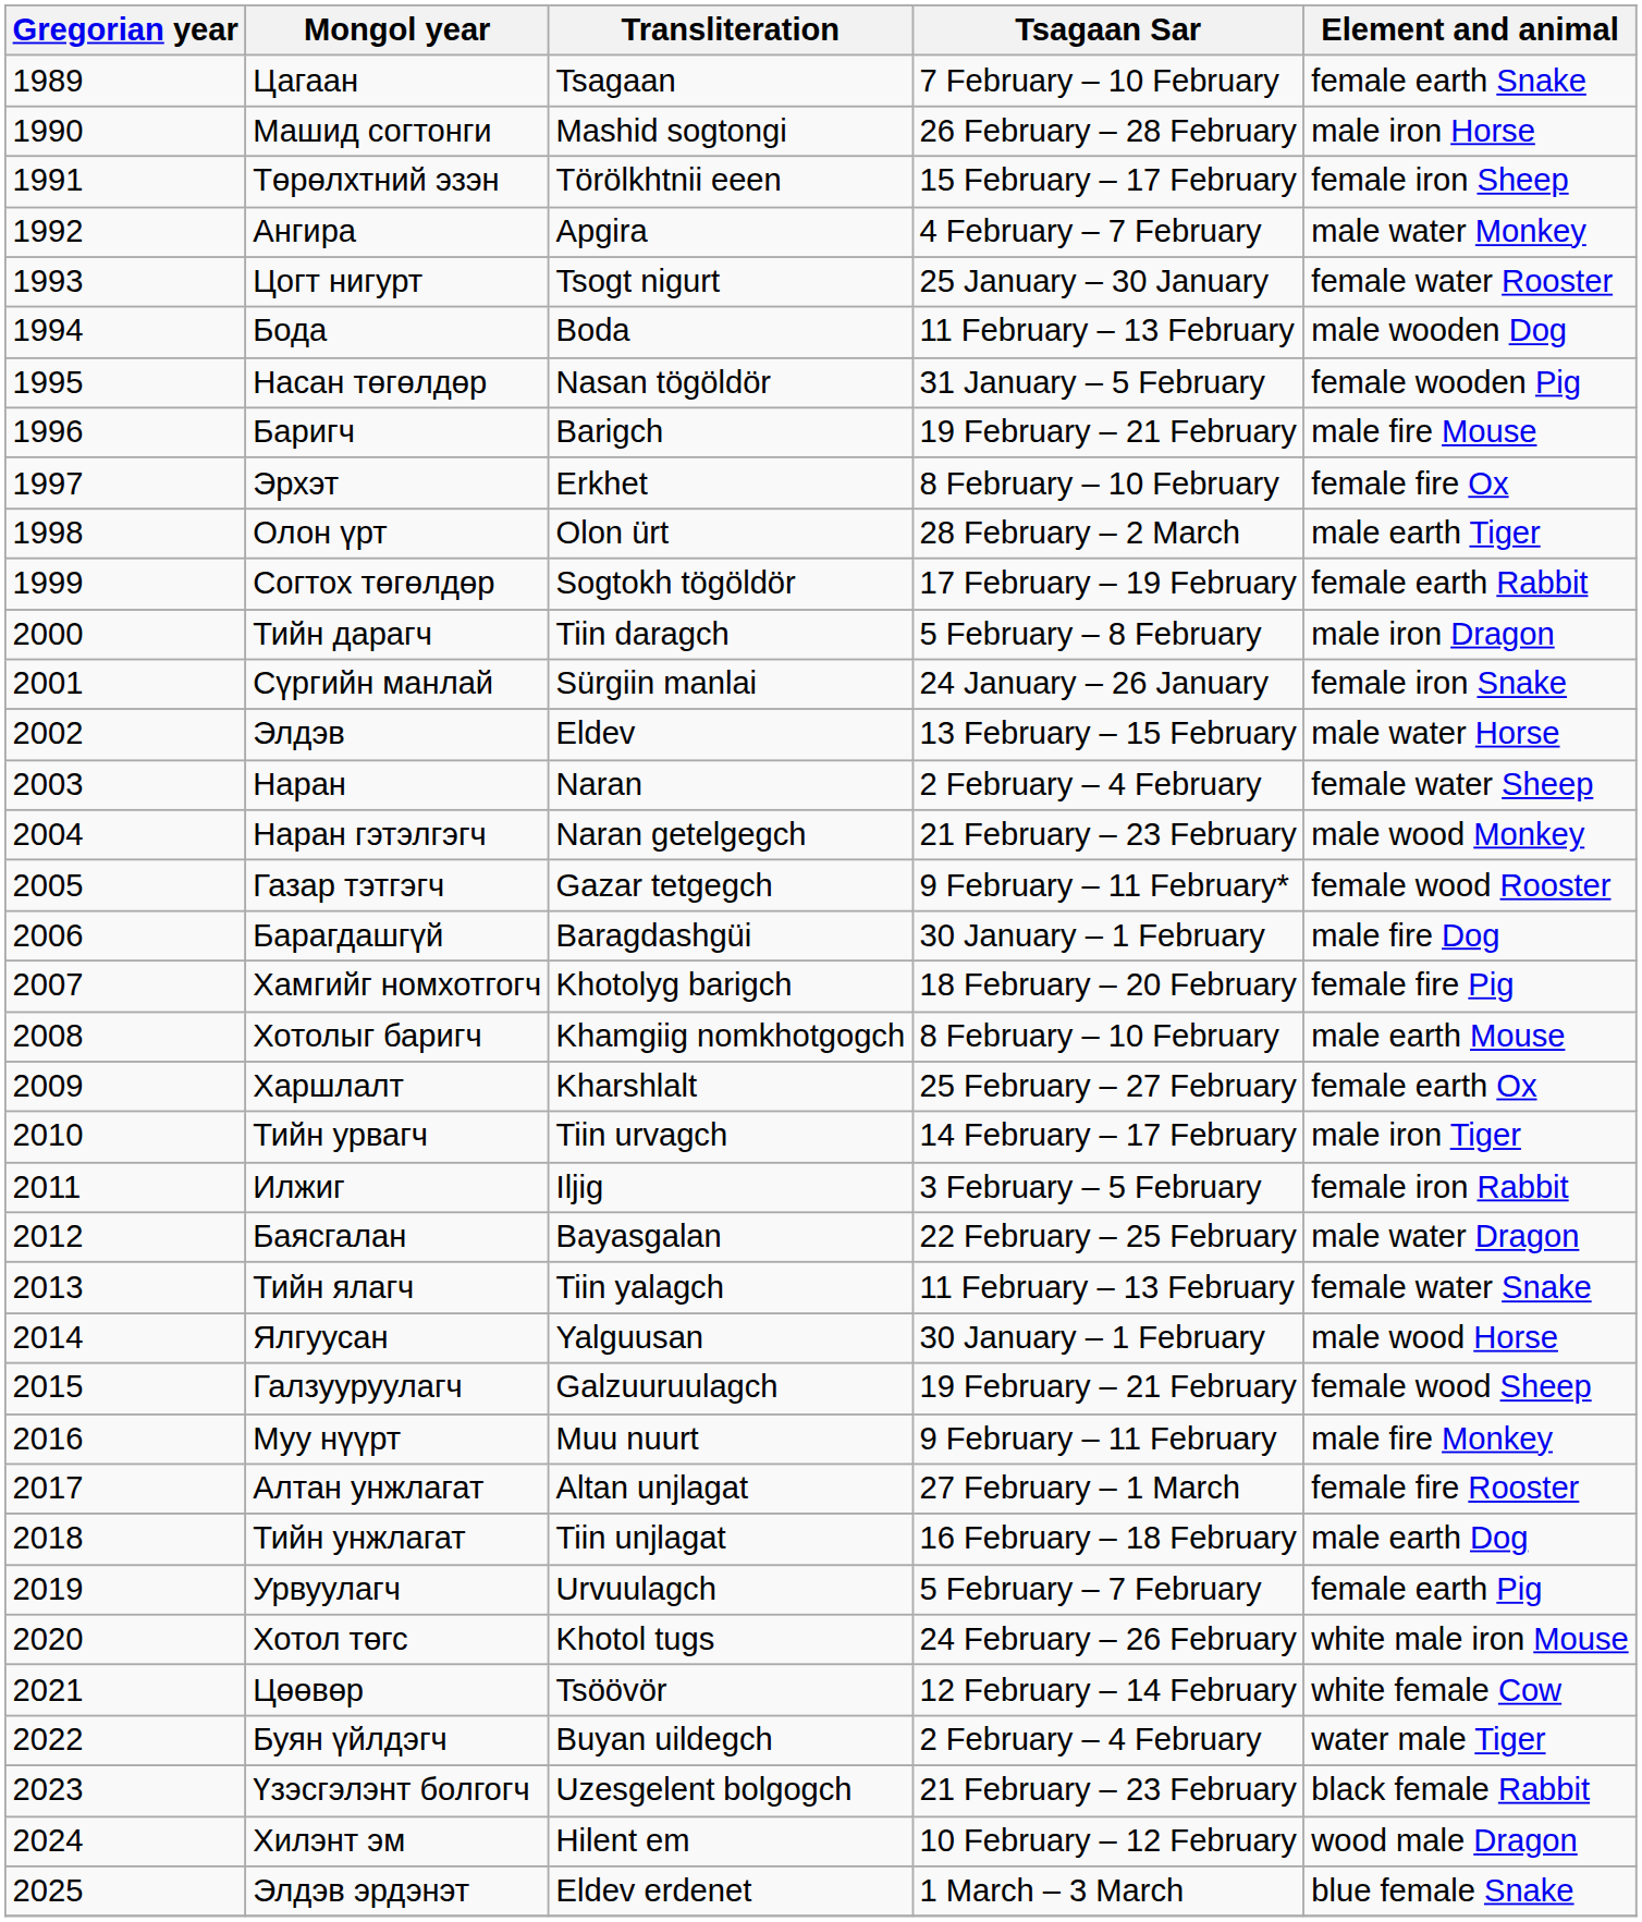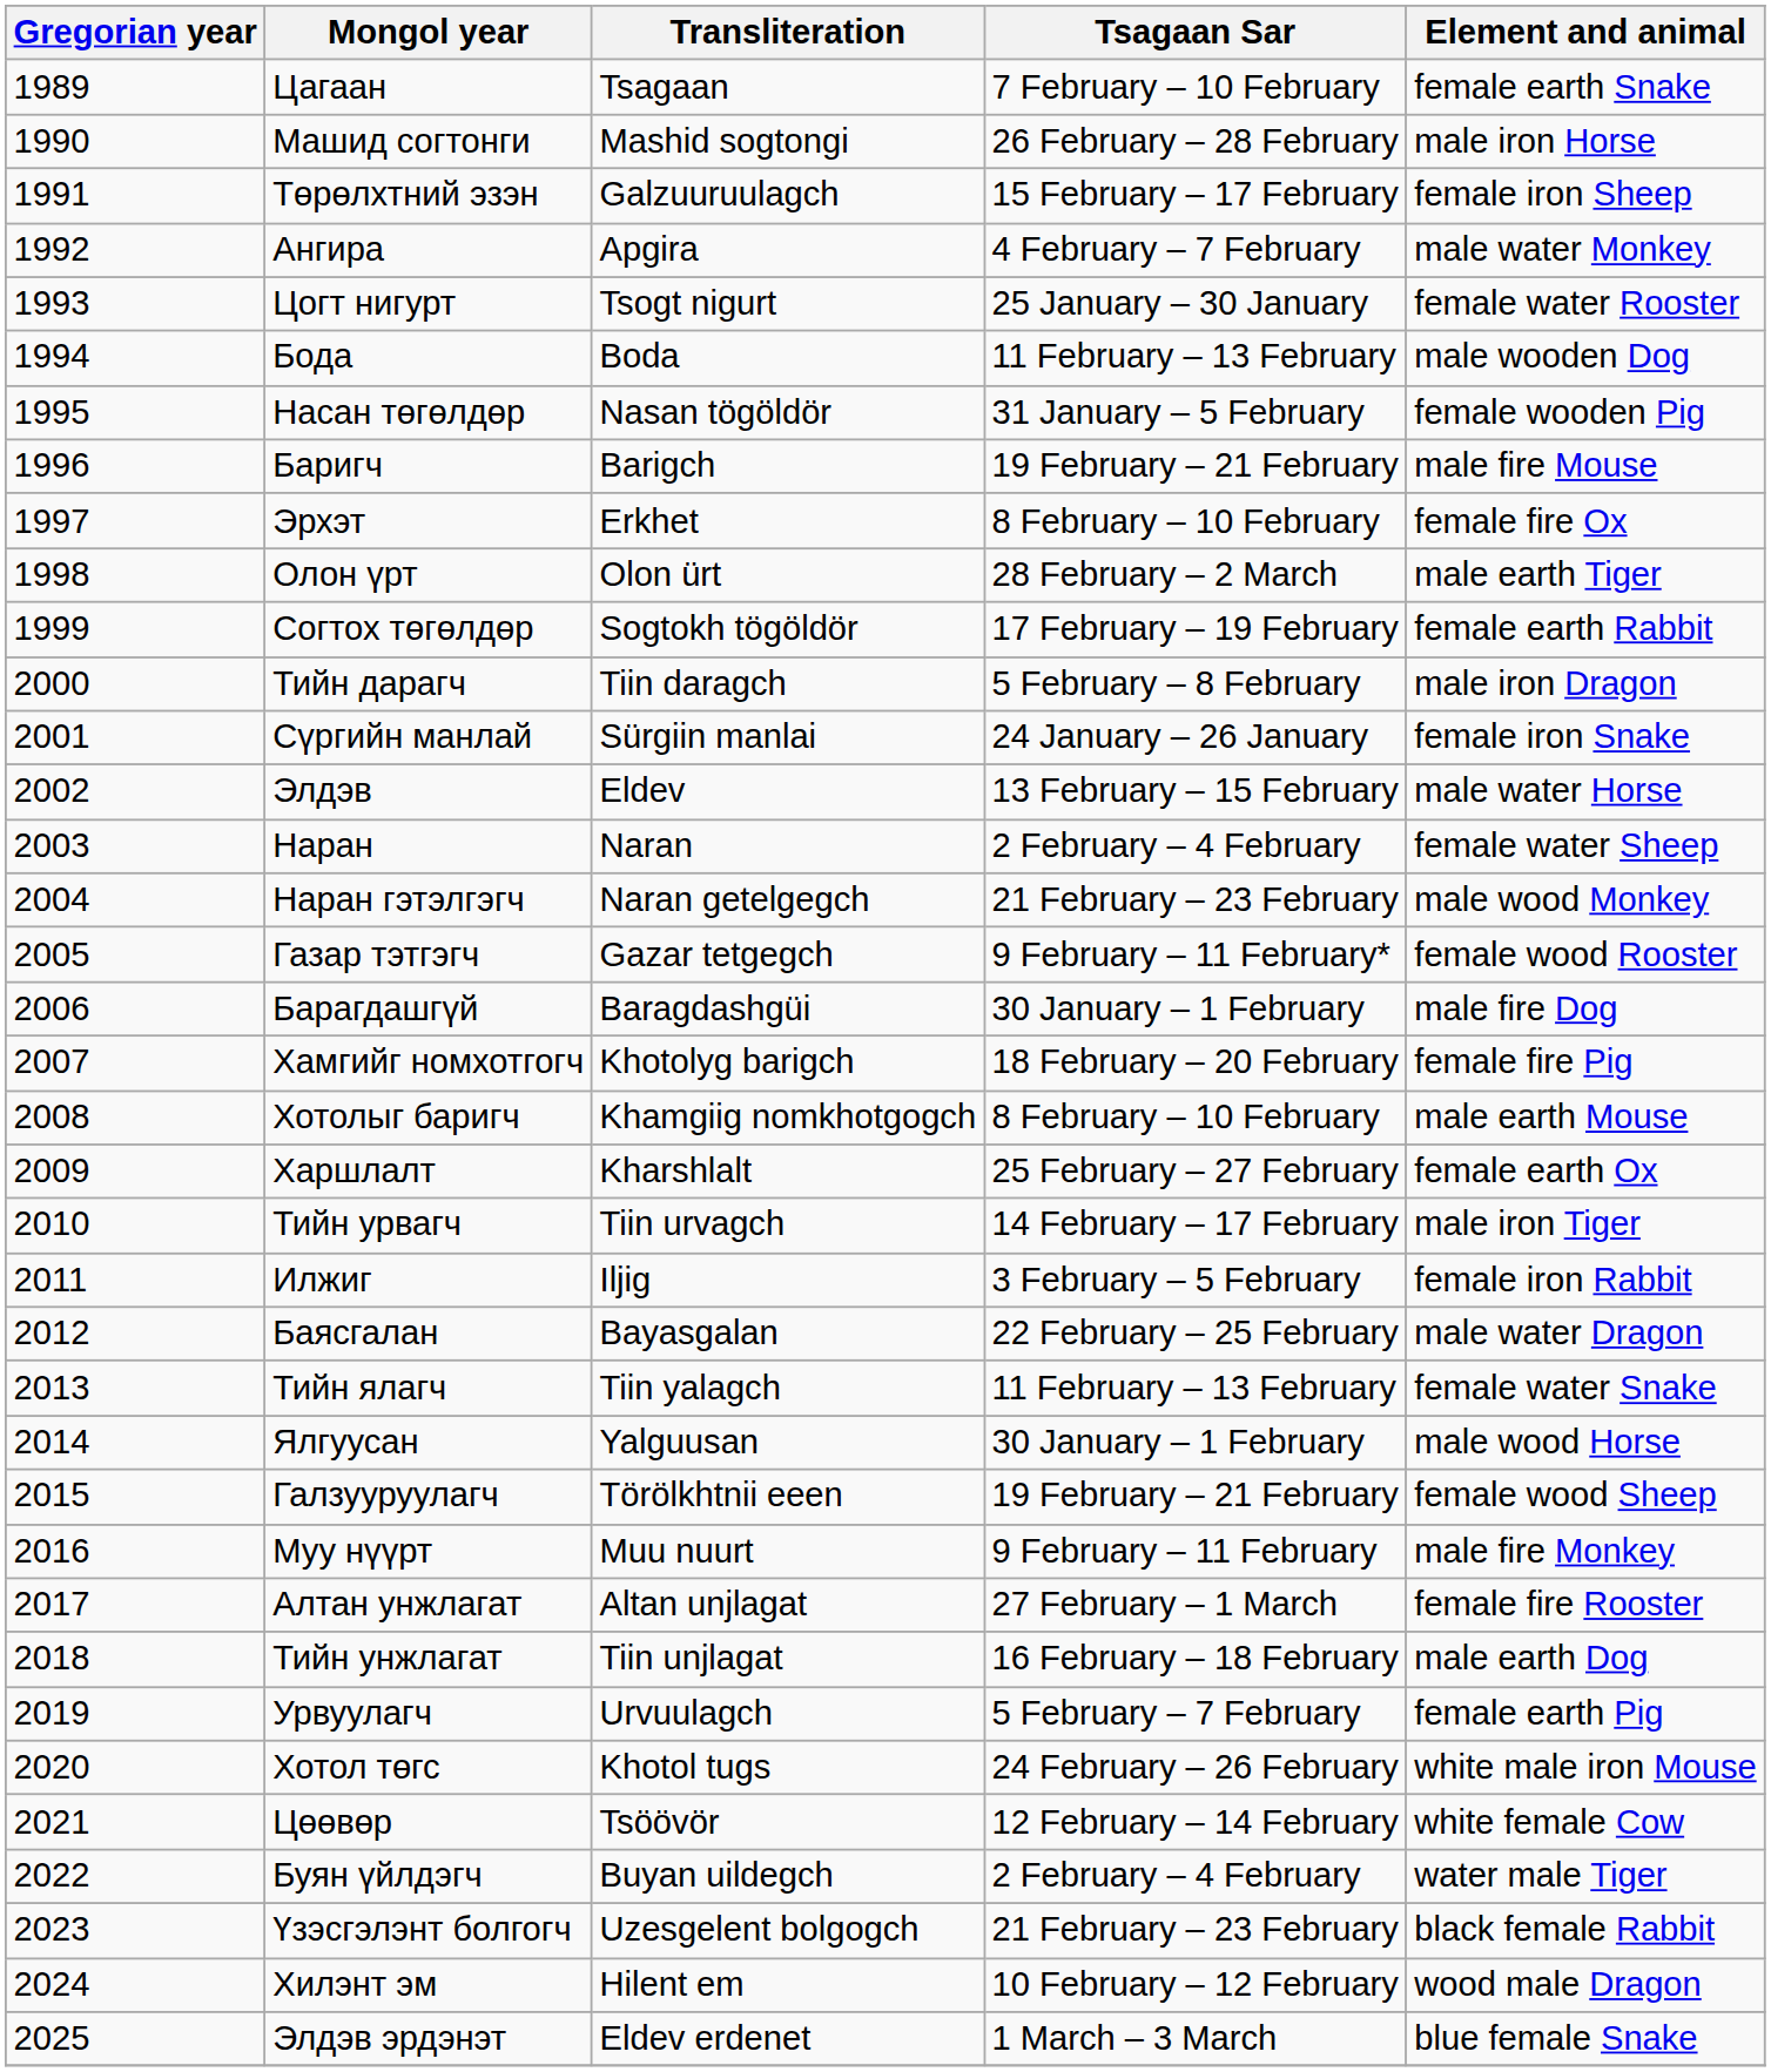 <table class="wikitable">
 <tr>
 <th><a href='#'>Gregorian</a> year</th>
 <th>Mongol year</th>
 <th>Transliteration</th>
 <th>Tsagaan Sar</th>
 <th>Element and animal</th>
 </tr>
 <tr>
 <td>1989</td>
 <td>Цагаан</td>
 <td>Tsagaan</td>
 <td>7 February – 10 February</td>
 <td>female earth <a href='#'>Snake</a></td>
 </tr>
 <tr>
 <td>1990</td>
 <td>Машид согтонги</td>
 <td>Mashid sogtongi</td>
 <td>26 February – 28 February</td>
 <td>male iron <a href='#'>Horse</a></td>
 </tr>
 <tr>
 <td>1991</td>
 <td>Төрөлхтний эзэн</td>
-<td>Törölkhtnii eeen</td>
+<td>Galzuuruulagch</td>
 <td>15 February – 17 February</td>
 <td>female iron <a href='#'>Sheep</a></td>
 </tr>
 <tr>
 <td>1992</td>
 <td>Ангира</td>
 <td>Apgira</td>
 <td>4 February – 7 February</td>
 <td>male water <a href='#'>Monkey</a></td>
 </tr>
 <tr>
 <td>1993</td>
 <td>Цогт нигурт</td>
 <td>Tsogt nigurt</td>
 <td>25 January – 30 January</td>
 <td>female water <a href='#'>Rooster</a></td>
 </tr>
 <tr>
 <td>1994</td>
 <td>Бода</td>
 <td>Boda</td>
 <td>11 February – 13 February</td>
 <td>male wooden <a href='#'>Dog</a></td>
 </tr>
 <tr>
 <td>1995</td>
 <td>Насан төгөлдөр</td>
 <td>Nasan tögöldör</td>
 <td>31 January – 5 February</td>
 <td>female wooden <a href='#'>Pig</a></td>
 </tr>
 <tr>
 <td>1996</td>
 <td>Баригч</td>
 <td>Barigch</td>
 <td>19 February – 21 February</td>
 <td>male fire <a href='#'>Mouse</a></td>
 </tr>
 <tr>
 <td>1997</td>
 <td>Эрхэт</td>
 <td>Erkhet</td>
 <td>8 February – 10 February</td>
 <td>female fire <a href='#'>Ox</a></td>
 </tr>
 <tr>
 <td>1998</td>
 <td>Олон үрт</td>
 <td>Olon ürt</td>
 <td>28 February – 2 March</td>
 <td>male earth <a href='#'>Tiger</a></td>
 </tr>
 <tr>
 <td>1999</td>
 <td>Согтох төгөлдөр</td>
 <td>Sogtokh tögöldör</td>
 <td>17 February – 19 February</td>
 <td>female earth <a href='#'>Rabbit</a></td>
 </tr>
 <tr>
 <td>2000</td>
 <td>Тийн дарагч</td>
 <td>Tiin daragch</td>
 <td>5 February – 8 February</td>
 <td>male iron <a href='#'>Dragon</a></td>
 </tr>
 <tr>
 <td>2001</td>
 <td>Сүргийн манлай</td>
 <td>Sürgiin manlai</td>
 <td>24 January – 26 January</td>
 <td>female iron <a href='#'>Snake</a></td>
 </tr>
 <tr>
 <td>2002</td>
 <td>Элдэв</td>
 <td>Eldev</td>
 <td>13 February – 15 February</td>
 <td>male water <a href='#'>Horse</a></td>
 </tr>
 <tr>
 <td>2003</td>
 <td>Наран</td>
 <td>Naran</td>
 <td>2 February – 4 February</td>
 <td>female water <a href='#'>Sheep</a></td>
 </tr>
 <tr>
 <td>2004</td>
 <td>Наран гэтэлгэгч</td>
 <td>Naran getelgegch</td>
 <td>21 February  – 23 February</td>
 <td>male wood <a href='#'>Monkey</a></td>
 </tr>
 <tr>
 <td>2005</td>
 <td>Газар тэтгэгч</td>
 <td>Gazar tetgegch</td>
 <td>9 February – 11 February*</td>
 <td>female wood <a href='#'>Rooster</a></td>
 </tr>
 <tr>
 <td>2006</td>
 <td>Барагдашгүй</td>
 <td>Baragdashgüi</td>
 <td>30 January – 1 February</td>
 <td>male fire <a href='#'>Dog</a></td>
 </tr>
 <tr>
 <td>2007</td>
 <td>Хамгийг номхотгогч</td>
 <td>Khotolyg barigch</td>
 <td>18 February – 20 February</td>
 <td>female fire <a href='#'>Pig</a></td>
 </tr>
 <tr>
 <td>2008</td>
 <td>Хотолыг баригч</td>
 <td>Khamgiig nomkhotgogch</td>
 <td>8 February – 10 February</td>
 <td>male earth <a href='#'>Mouse</a></td>
 </tr>
 <tr>
 <td>2009</td>
 <td>Харшлалт</td>
 <td>Kharshlalt</td>
 <td>25 February – 27 February</td>
 <td>female earth <a href='#'>Ox</a></td>
 </tr>
 <tr>
 <td>2010</td>
 <td>Тийн урвагч</td>
 <td>Tiin urvagch</td>
 <td>14 February – 17 February</td>
 <td>male iron <a href='#'>Tiger</a></td>
 </tr>
 <tr>
 <td>2011</td>
 <td>Илжиг</td>
 <td>Iljig</td>
 <td>3 February – 5 February</td>
 <td>female iron <a href='#'>Rabbit</a></td>
 </tr>
 <tr>
 <td>2012</td>
 <td>Баясгалан</td>
 <td>Bayasgalan</td>
 <td>22 February – 25 February</td>
 <td>male water <a href='#'>Dragon</a></td>
 </tr>
 <tr>
 <td>2013</td>
 <td>Тийн ялагч</td>
 <td>Tiin yalagch</td>
 <td>11 February – 13 February</td>
 <td>female water <a href='#'>Snake</a></td>
 </tr>
 <tr>
 <td>2014</td>
 <td>Ялгуусан</td>
 <td>Yalguusan</td>
 <td>30 January – 1 February</td>
 <td>male wood <a href='#'>Horse</a></td>
 </tr>
 <tr>
 <td>2015</td>
 <td>Галзууруулагч</td>
-<td>Galzuuruulagch</td>
+<td>Törölkhtnii eeen</td>
 <td>19 February – 21 February</td>
 <td>female wood <a href='#'>Sheep</a></td>
 </tr>
 <tr>
 <td>2016</td>
 <td>Муу нүүрт</td>
 <td>Muu nuurt</td>
 <td>9 February – 11 February</td>
 <td>male fire <a href='#'>Monkey</a></td>
 </tr>
 <tr>
 <td>2017</td>
 <td>Алтан унжлагат</td>
 <td>Altan unjlagat</td>
 <td>27 February – 1 March</td>
 <td>female fire <a href='#'>Rooster</a></td>
 </tr>
 <tr>
 <td>2018</td>
 <td>Тийн унжлагат</td>
 <td>Tiin unjlagat</td>
 <td>16 February – 18 February</td>
 <td>male earth <a href='#'>Dog</a></td>
 </tr>
 <tr>
 <td>2019</td>
 <td>Урвуулагч</td>
 <td>Urvuulagch</td>
 <td>5 February – 7 February</td>
 <td>female earth <a href='#'>Pig</a></td>
 </tr>
 <tr>
 <td>2020</td>
 <td>Хотол төгс</td>
 <td>Khotol tugs</td>
 <td>24 February – 26 February</td>
 <td>white male iron <a href='#'>Mouse</a></td>
 </tr>
 <tr>
 <td>2021</td>
 <td>Цөөвөр</td>
 <td>Tsöövör</td>
 <td>12 February – 14 February</td>
 <td>white female <a href='#'>Cow</a></td>
 </tr>
 <tr>
 <td>2022</td>
 <td>Буян үйлдэгч</td>
 <td>Buyan uildegch</td>
 <td>2 February – 4 February</td>
 <td>water male <a href='#'>Tiger</a></td>
 </tr>
 <tr>
 <td>2023</td>
 <td>Үзэсгэлэнт болгогч</td>
 <td>Uzesgelent bolgogch</td>
 <td>21 February – 23 February</td>
 <td>black female <a href='#'>Rabbit</a></td>
 </tr>
 <tr>
 <td>2024</td>
 <td>Хилэнт эм</td>
 <td>Hilent em</td>
 <td>10 February – 12 February</td>
 <td>wood male <a href='#'>Dragon</a></td>
 </tr>
 <tr>
 <td>2025</td>
 <td>Элдэв эрдэнэт</td>
 <td>Eldev erdenet</td>
 <td>1 March – 3 March</td>
 <td>blue female <a href='#'>Snake</a></td>
 </tr>
 <tr>
 </tr>
 </table>
